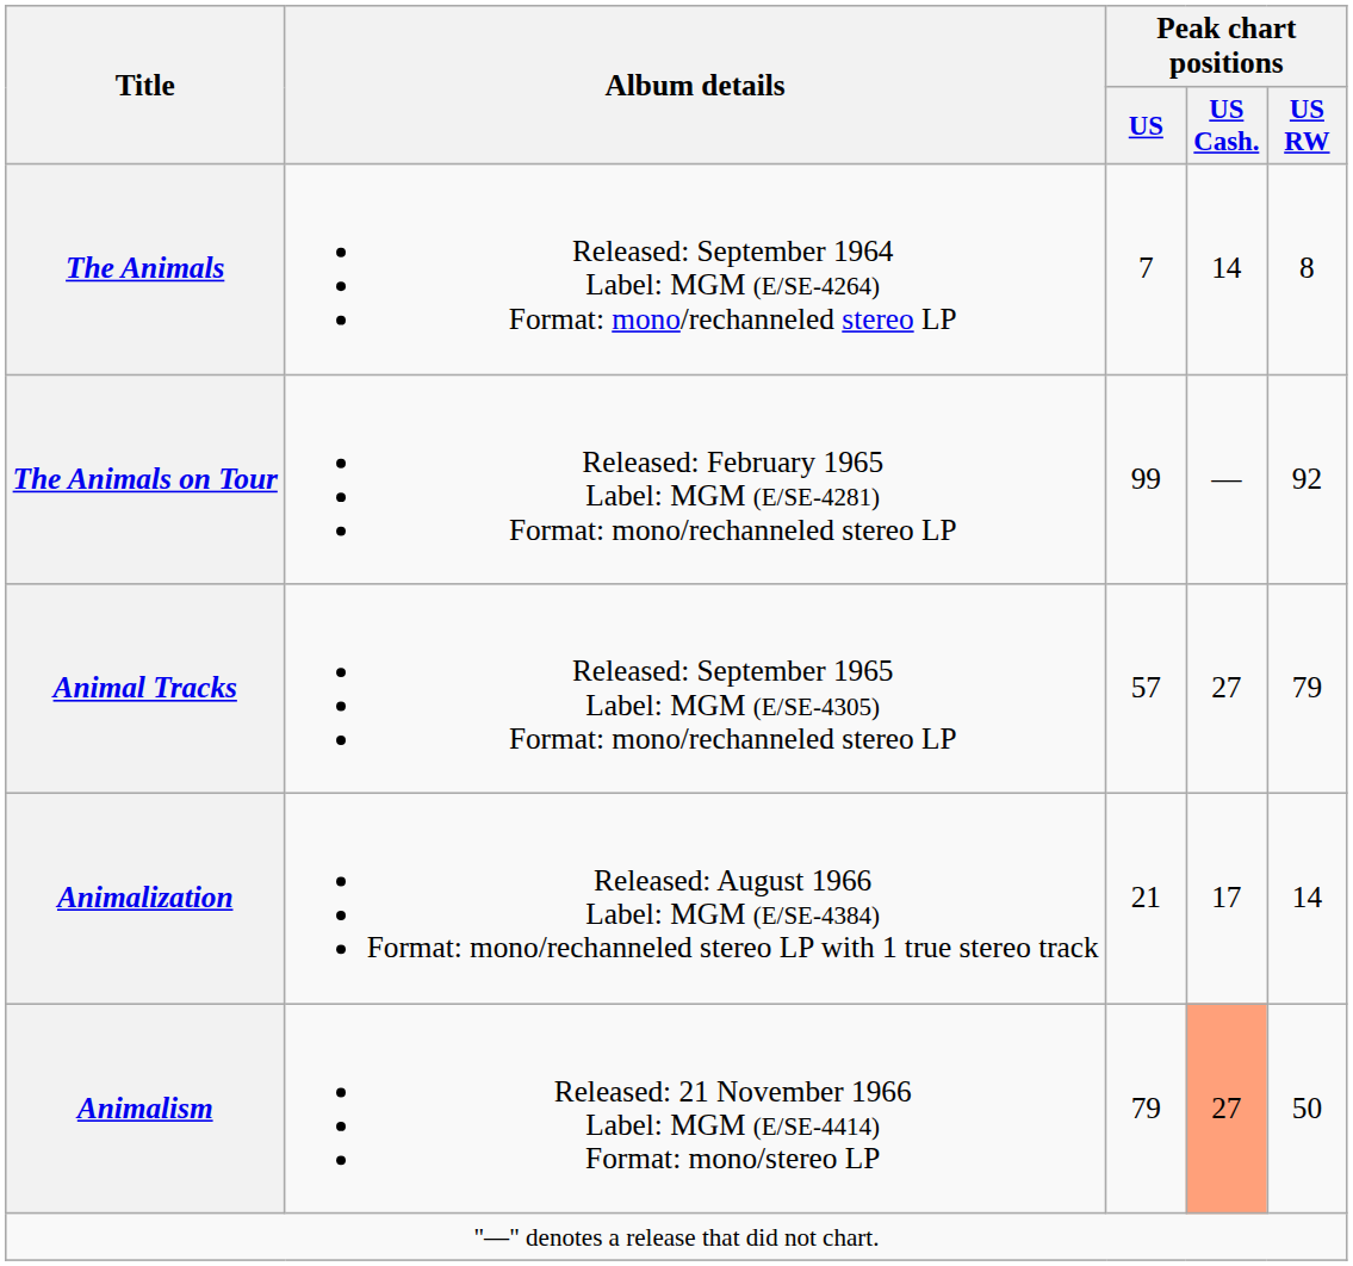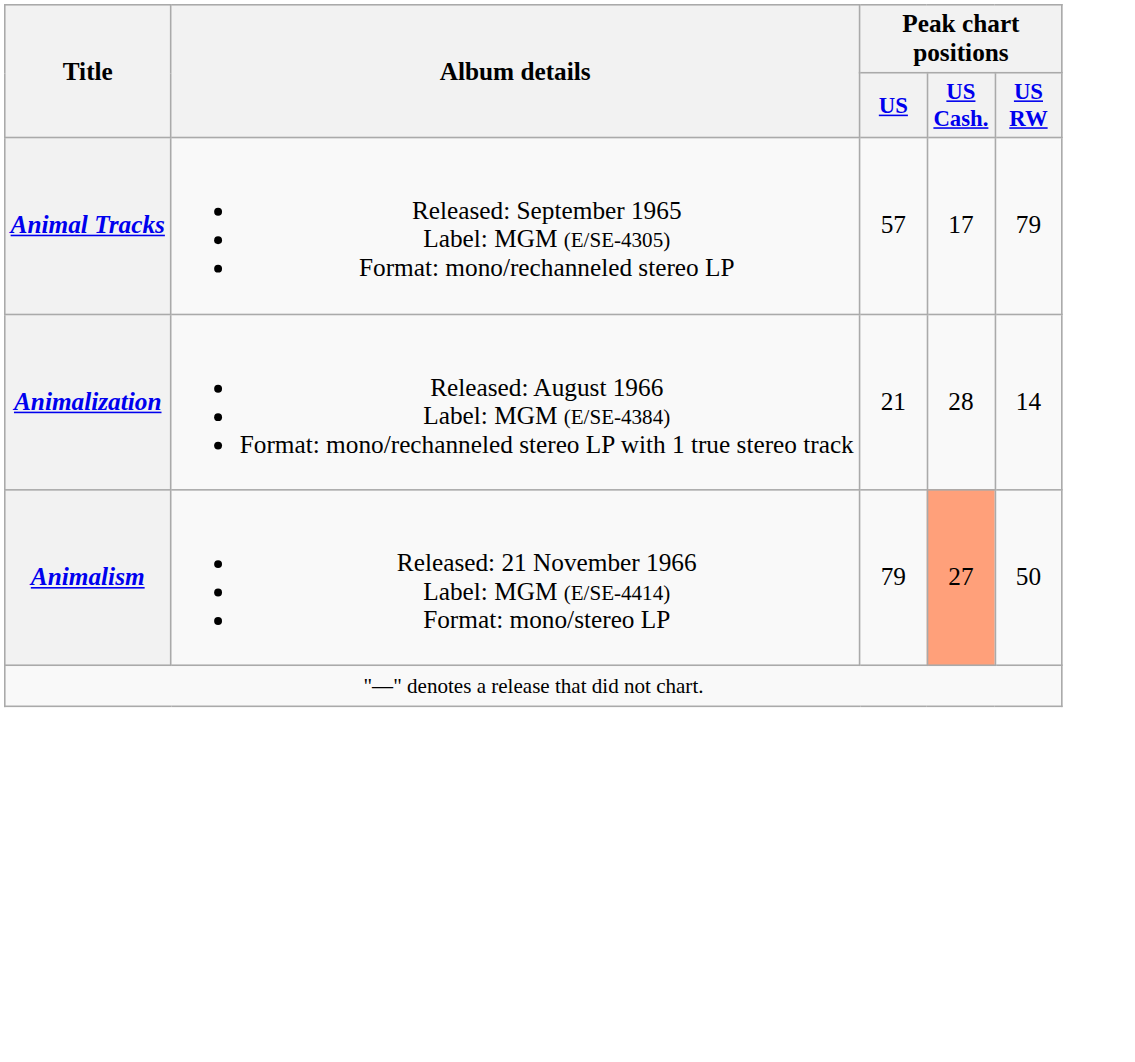 <table class="wikitable plainrowheaders" style="text-align:center;">
 <tr>
 <th scope="col" rowspan=2>Title</th>
 <th scope="col" rowspan=2>Album details</th>
 <th scope="col" colspan=3>Peak chart positions</th>
 </tr>
 <tr>
 <th scope="col" style="width:2.5em;font-size:90%;"><a href='#'>US</a><br></th>
 <th scope="col" style="width:2.5em;font-size:90%;"><a href='#'>US<br>Cash.</a><br></th>
 <th scope="col" style="width:2.5em;font-size:90%;"><a href='#'>US<br>RW</a><br></th>
 </tr>
 <tr>
-<th scope="row"><em><a href='#'>The Animals</a></em></th>
-<td><br><ul><li>Released: September 1964</li><li>Label: MGM <small>(E/SE-4264)</small></li><li>Format: <a href='#'>mono</a>/rechanneled <a href='#'>stereo</a> LP</li></ul></td>
-<td>7</td>
-<td>14</td>
-<td>8</td>
-</tr>
-<tr>
-<th scope="row"><em><a href='#'>The Animals on Tour</a></em></th>
-<td><br><ul><li>Released: February 1965</li><li>Label: MGM <small>(E/SE-4281)</small></li><li>Format: mono/rechanneled stereo LP</li></ul></td>
-<td>99</td>
-<td>—</td>
-<td>92</td>
-</tr>
-<tr>
 <th scope="row"><em><a href='#'>Animal Tracks</a></em></th>
 <td><br><ul><li>Released: September 1965</li><li>Label: MGM <small>(E/SE-4305)</small></li><li>Format: mono/rechanneled stereo LP</li></ul></td>
 <td>57</td>
-<td>27</td>
+<td>17</td>
 <td>79</td>
 </tr>
 <tr>
 <th scope="row"><em><a href='#'>Animalization</a></em></th>
 <td><br><ul><li>Released: August 1966</li><li>Label: MGM <small>(E/SE-4384)</small></li><li>Format: mono/rechanneled stereo LP with 1 true stereo track</li></ul></td>
 <td>21</td>
-<td>17</td>
+<td>28</td>
 <td>14</td>
 </tr>
 <tr>
 <th scope="row"><em><a href='#'>Animalism</a></em></th>
 <td><br><ul><li>Released: 21 November 1966</li><li>Label: MGM <small>(E/SE-4414)</small></li><li>Format: mono/stereo LP</li></ul></td>
 <td>79</td>
 <td style="background: lightsalmon;">27</td>
 <td>50</td>
 </tr>
 <tr>
 <td colspan="5"><small>"—" denotes a release that did not chart.</small></td>
 </tr>
 </table>
